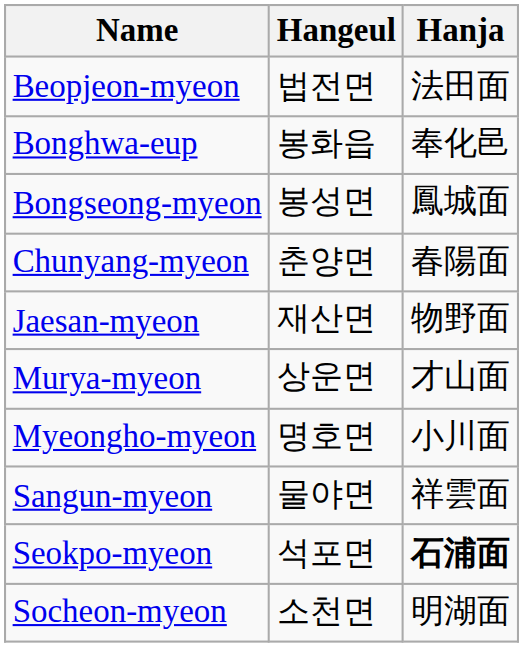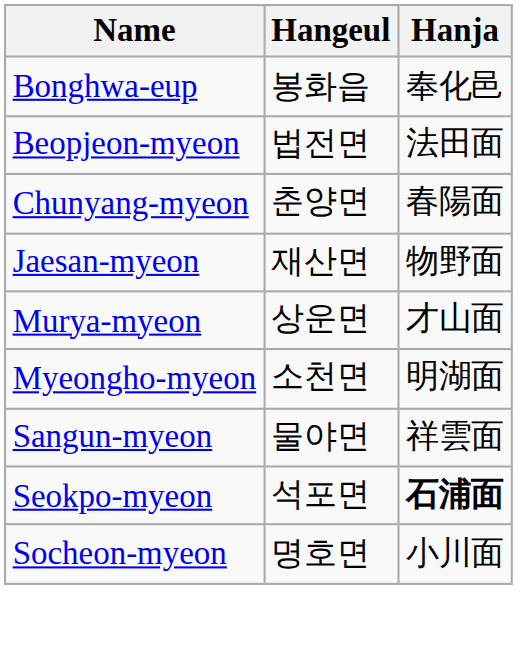 <table class="wikitable sortable">
 <tr>
 <th>Name</th>
 <th>Hangeul</th>
 <th>Hanja</th>
 </tr>
 <tr>
-<td><a href='#'>Beopjeon-myeon</a></td>
-<td>법전면</td>
-<td>法田面</td>
-</tr>
-<tr>
 <td><a href='#'>Bonghwa-eup</a></td>
 <td>봉화읍</td>
 <td>奉化邑</td>
 </tr>
 <tr>
-<td><a href='#'>Bongseong-myeon</a></td>
-<td>봉성면</td>
-<td>鳳城面</td>
+<td><a href='#'>Beopjeon-myeon</a></td>
+<td>법전면</td>
+<td>法田面</td>
 </tr>
 <tr>
 <td><a href='#'>Chunyang-myeon</a></td>
 <td>춘양면</td>
 <td>春陽面</td>
 </tr>
 <tr>
 <td><a href='#'>Jaesan-myeon</a></td>
 <td>재산면</td>
 <td>物野面</td>
 </tr>
 <tr>
 <td><a href='#'>Murya-myeon</a></td>
 <td>상운면</td>
 <td>才山面</td>
 </tr>
 <tr>
 <td><a href='#'>Myeongho-myeon</a></td>
-<td>명호면</td>
-<td>小川面</td>
+<td>소천면</td>
+<td>明湖面</td>
 </tr>
 <tr>
 <td><a href='#'>Sangun-myeon</a></td>
 <td>물야면</td>
 <td>祥雲面</td>
 </tr>
 <tr>
 <td><a href='#'>Seokpo-myeon</a></td>
 <td>석포면</td>
 <td><strong>石浦面</strong></td>
 </tr>
 <tr>
 <td><a href='#'>Socheon-myeon</a></td>
-<td>소천면</td>
-<td>明湖面</td>
+<td>명호면</td>
+<td>小川面</td>
 </tr>
 </table>
